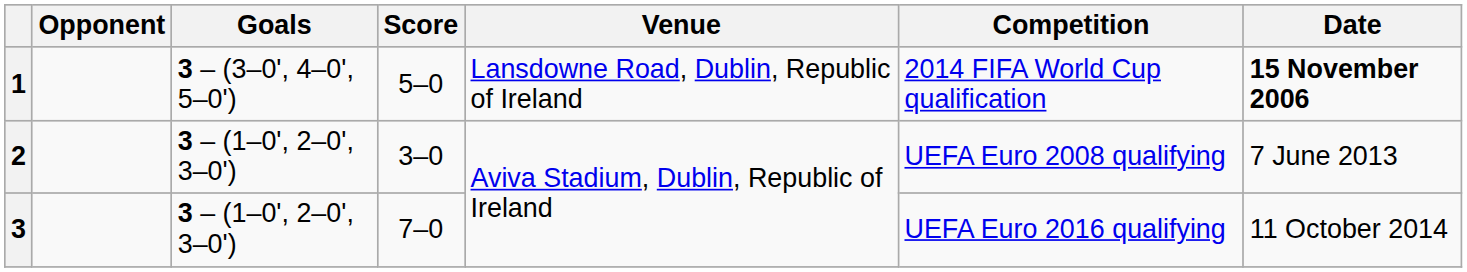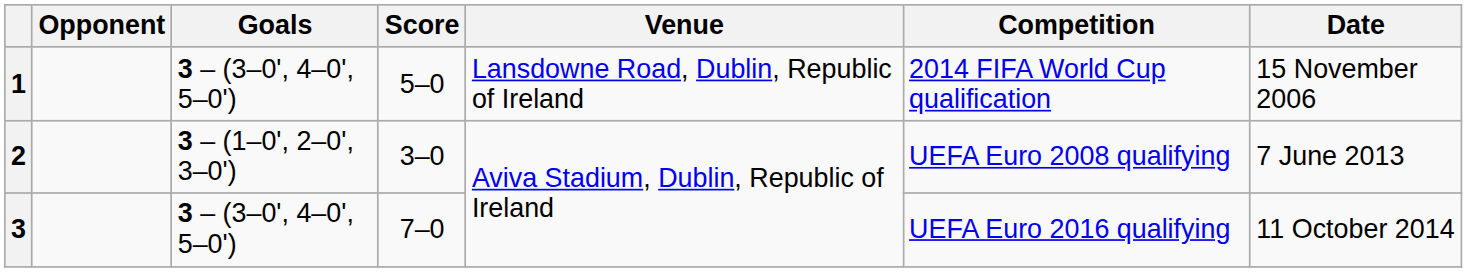 <table class="wikitable sortable">
 <tr>
 <th></th>
 <th>Opponent</th>
 <th>Goals</th>
 <th>Score</th>
 <th>Venue</th>
 <th>Competition</th>
 <th>Date</th>
 </tr>
 <tr>
 <th style="text-align: center">1</th>
 <td data-sort-value="San Marino"></td>
 <td data-sort-value="70"><strong>3</strong> – (3–0', 4–0', 5–0')</td>
 <td style="text-align: center" data-sort-value="1">5–0</td>
 <td><a href='#'>Lansdowne Road</a>, <a href='#'>Dublin</a>, Republic of Ireland</td>
 <td><a href='#'>2014 FIFA World Cup qualification</a></td>
-<td><strong>15 November 2006</strong></td>
+<td>15 November 2006</td>
 </tr>
 <tr>
 <th style="text-align: center">2</th>
 <td data-sort-value="Faroe Islands"></td>
 <td data-sort-value="126"><strong>3</strong> – (1–0', 2–0', 3–0')</td>
 <td style="text-align: center" data-sort-value="2">3–0</td>
 <td rowspan="2"><a href='#'>Aviva Stadium</a>, <a href='#'>Dublin</a>, Republic of Ireland</td>
 <td><a href='#'>UEFA Euro 2008 qualifying</a></td>
 <td>7 June 2013</td>
 </tr>
 <tr>
 <th style="text-align: center">3</th>
 <td data-sort-value="Gibraltar"></td>
-<td data-sort-value="136"><strong>3</strong> – (1–0', 2–0', 3–0')</td>
+<td data-sort-value="70"><strong>3</strong> – (3–0', 4–0', 5–0')</td>
 <td style="text-align: center" data-sort-value="2">7–0</td>
 <td><a href='#'>UEFA Euro 2016 qualifying</a></td>
 <td>11 October 2014</td>
 </tr>
 </table>
